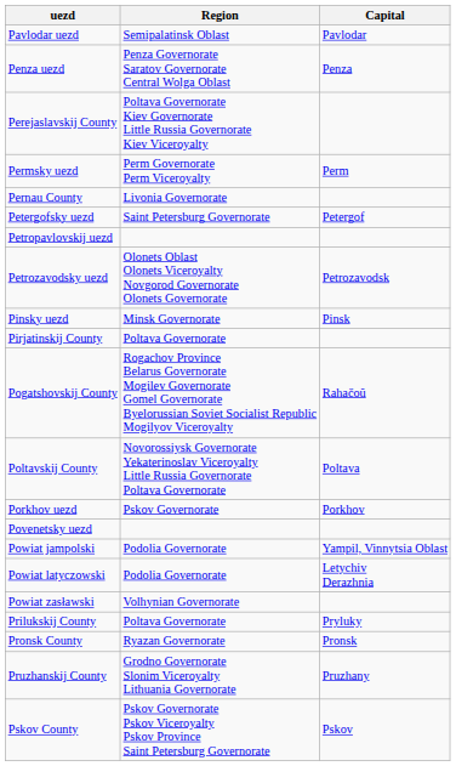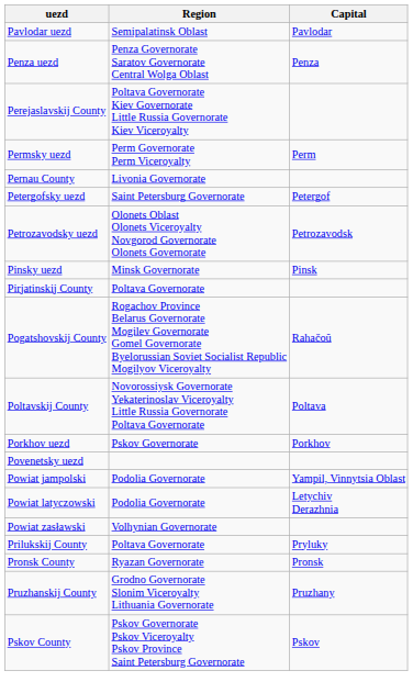 <table class="wikitable sortable">
 <tr>
 <th>uezd</th>
 <th>Region</th>
 <th>Capital</th>
 </tr>
 <tr>
 <td><a href='#'>Pavlodar uezd</a></td>
 <td><a href='#'>Semipalatinsk Oblast</a></td>
 <td><a href='#'>Pavlodar</a></td>
 </tr>
 <tr>
 <td><a href='#'>Penza uezd</a></td>
 <td><a href='#'>Penza Governorate</a><br><a href='#'>Saratov Governorate</a><br><a href='#'>Central Wolga Oblast</a></td>
 <td><a href='#'>Penza</a></td>
 </tr>
 <tr>
 <td><a href='#'>Perejaslavskij County</a></td>
 <td><a href='#'>Poltava Governorate</a><br><a href='#'>Kiev Governorate</a><br><a href='#'>Little Russia Governorate</a><br><a href='#'>Kiev Viceroyalty</a></td>
 <td></td>
 </tr>
 <tr>
 <td><a href='#'>Permsky uezd</a></td>
 <td><a href='#'>Perm Governorate</a><br><a href='#'>Perm Viceroyalty</a></td>
 <td><a href='#'>Perm</a></td>
 </tr>
 <tr>
 <td><a href='#'>Pernau County</a></td>
 <td><a href='#'>Livonia Governorate</a></td>
 <td></td>
 </tr>
 <tr>
 <td><a href='#'>Petergofsky uezd</a></td>
 <td><a href='#'>Saint Petersburg Governorate</a></td>
 <td><a href='#'>Petergof</a></td>
-</tr>
-<tr>
-<td><a href='#'>Petropavlovskij uezd</a></td>
-<td></td>
-<td></td>
 </tr>
 <tr>
 <td><a href='#'>Petrozavodsky uezd</a></td>
 <td><a href='#'>Olonets Oblast</a><br><a href='#'>Olonets Viceroyalty</a><br><a href='#'>Novgorod Governorate</a><br><a href='#'>Olonets Governorate</a></td>
 <td><a href='#'>Petrozavodsk</a></td>
 </tr>
 <tr>
 <td><a href='#'>Pinsky uezd</a></td>
 <td><a href='#'>Minsk Governorate</a></td>
 <td><a href='#'>Pinsk</a></td>
 </tr>
 <tr>
 <td><a href='#'>Pirjatinskij County</a></td>
 <td><a href='#'>Poltava Governorate</a></td>
 <td></td>
 </tr>
 <tr>
 <td><a href='#'>Pogatshovskij County</a></td>
 <td><a href='#'>Rogachov Province</a><br><a href='#'>Belarus Governorate</a><br><a href='#'>Mogilev Governorate</a><br><a href='#'>Gomel Governorate</a><br><a href='#'>Byelorussian Soviet Socialist Republic</a><br><a href='#'>Mogilyov Viceroyalty</a></td>
 <td><a href='#'>Rahačoŭ</a></td>
 </tr>
 <tr>
 <td><a href='#'>Poltavskij County</a></td>
 <td><a href='#'>Novorossiysk Governorate</a><br><a href='#'>Yekaterinoslav Viceroyalty</a><br><a href='#'>Little Russia Governorate</a><br><a href='#'>Poltava Governorate</a></td>
 <td><a href='#'>Poltava</a></td>
 </tr>
 <tr>
 <td><a href='#'>Porkhov uezd</a></td>
 <td><a href='#'>Pskov Governorate</a></td>
 <td><a href='#'>Porkhov</a></td>
 </tr>
 <tr>
 <td><a href='#'>Povenetsky uezd</a></td>
 <td></td>
 <td></td>
 </tr>
 <tr>
 <td><a href='#'>Powiat jampolski</a></td>
 <td><a href='#'>Podolia Governorate</a></td>
 <td><a href='#'>Yampil, Vinnytsia Oblast</a></td>
 </tr>
 <tr>
 <td><a href='#'>Powiat latyczowski</a></td>
 <td><a href='#'>Podolia Governorate</a></td>
 <td><a href='#'>Letychiv</a><br><a href='#'>Derazhnia</a></td>
 </tr>
 <tr>
 <td><a href='#'>Powiat zasławski</a></td>
 <td><a href='#'>Volhynian Governorate</a></td>
 <td></td>
 </tr>
 <tr>
 <td><a href='#'>Prilukskij County</a></td>
 <td><a href='#'>Poltava Governorate</a></td>
 <td><a href='#'>Pryluky</a></td>
 </tr>
 <tr>
 <td><a href='#'>Pronsk County</a></td>
 <td><a href='#'>Ryazan Governorate</a></td>
 <td><a href='#'>Pronsk</a></td>
 </tr>
 <tr>
 <td><a href='#'>Pruzhanskij County</a></td>
 <td><a href='#'>Grodno Governorate</a><br><a href='#'>Slonim Viceroyalty</a><br><a href='#'>Lithuania Governorate</a></td>
 <td><a href='#'>Pruzhany</a></td>
 </tr>
 <tr>
 <td><a href='#'>Pskov County</a></td>
 <td><a href='#'>Pskov Governorate</a><br><a href='#'>Pskov Viceroyalty</a><br><a href='#'>Pskov Province</a><br><a href='#'>Saint Petersburg Governorate</a></td>
 <td><a href='#'>Pskov</a></td>
 </tr>
 </table>
